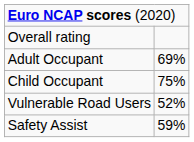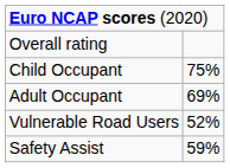 <table class="wikitable">
 <tr>
 <td colspan="2"><strong><a href='#'>Euro NCAP</a> scores</strong> (2020)</td>
 </tr>
 <tr>
 <td>Overall rating</td>
 <td></td>
 </tr>
 <tr>
+<td>Child Occupant</td>
+<td>75%</td>
+</tr>
+<tr>
 <td>Adult Occupant</td>
 <td>69%</td>
-</tr>
-<tr>
-<td>Child Occupant</td>
-<td>75%</td>
 </tr>
 <tr>
 <td>Vulnerable Road Users</td>
 <td>52%</td>
 </tr>
 <tr>
 <td>Safety Assist</td>
 <td>59%</td>
 </tr>
 </table>
